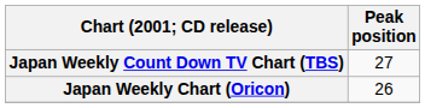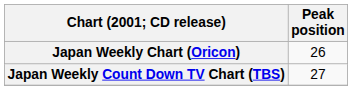 <table class="wikitable plainrowheaders">
 <tr>
 <th>Chart (2001; CD release)</th>
 <th>Peak<br>position</th>
 </tr>
 <tr>
+<th scope="row">Japan Weekly Chart (<a href='#'>Oricon</a>)</th>
+<td style="text-align:center;">26</td>
+</tr>
+<tr>
 <th scope="row">Japan Weekly <a href='#'>Count Down TV</a> Chart (<a href='#'>TBS</a>)</th>
 <td style="text-align:center;">27</td>
 </tr>
 <tr>
-<th scope="row">Japan Weekly Chart (<a href='#'>Oricon</a>)</th>
-<td style="text-align:center;">26</td>
-</tr>
-<tr>
 </tr>
 </table>
